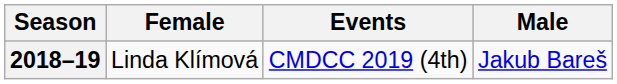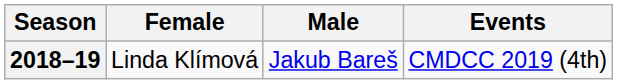 <table class="wikitable">
 <tr>
 <th scope="col">Season</th>
 <th scope="col">Female</th>
+<th scope="col">Male</th>
 <th scope="col">Events</th>
-<th scope="col">Male</th>
 </tr>
 <tr>
 <th scope="row">2018–19</th>
 <td>Linda Klímová</td>
+<td><a href='#'>Jakub Bareš</a></td>
 <td><a href='#'>CMDCC 2019</a> (4th)</td>
-<td><a href='#'>Jakub Bareš</a></td>
 </tr>
 </table>
